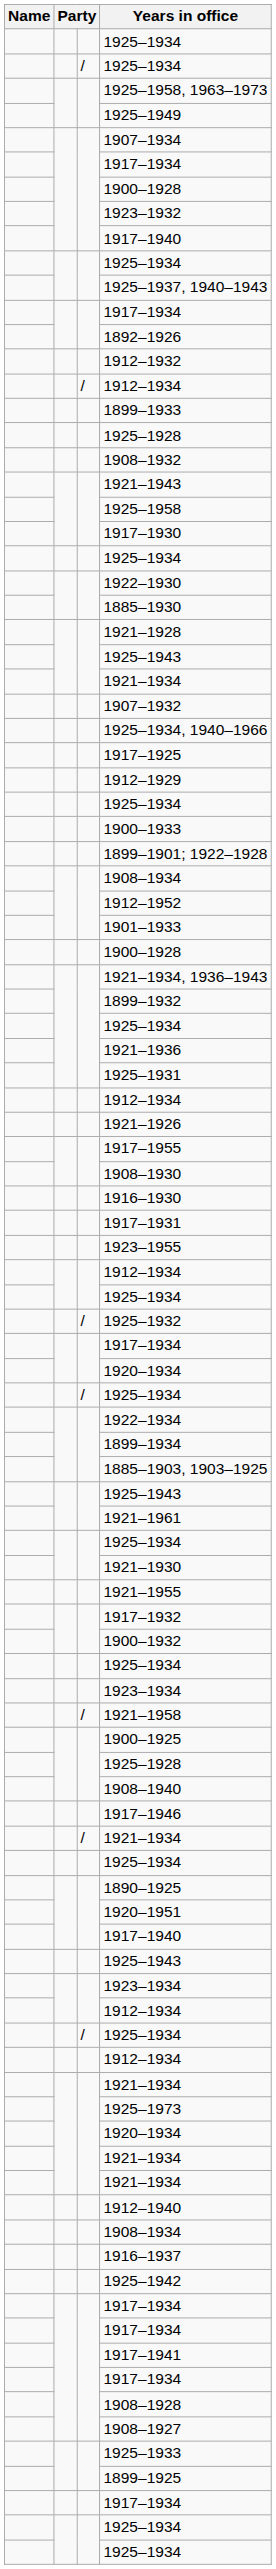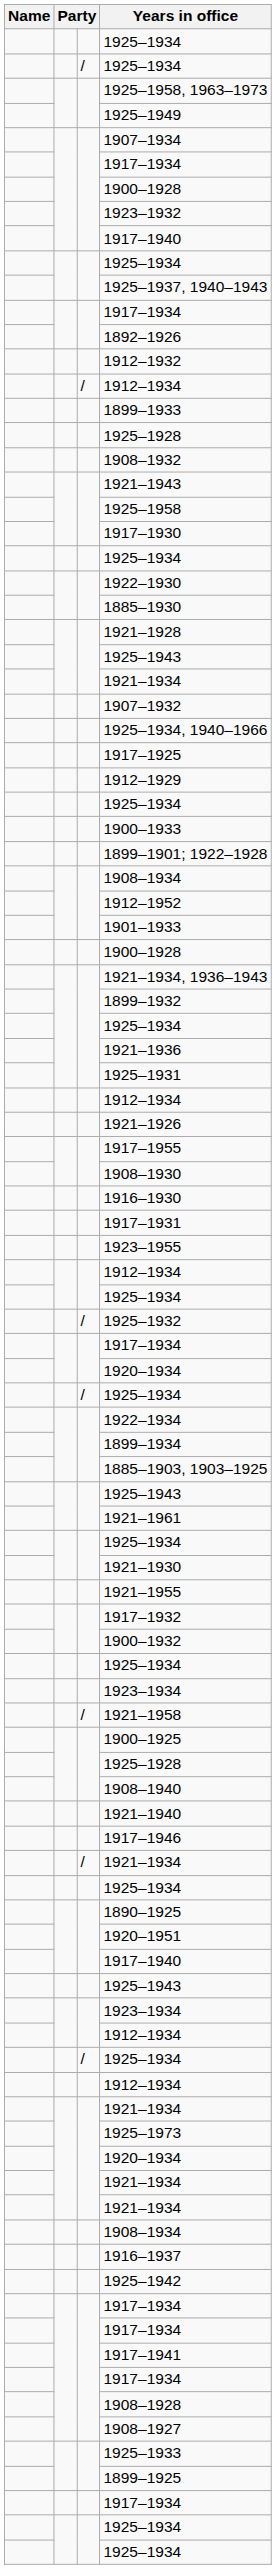 <table class="wikitable sortable">
 <tr>
 <th>Name</th>
 <th colspan=2>Party</th>
 <th>Years in office</th>
 </tr>
 <tr>
 <td></td>
 <td> </td>
 <td></td>
 <td>1925–1934</td>
 </tr>
 <tr>
 <td></td>
 <td> </td>
 <td> / </td>
 <td>1925–1934</td>
 </tr>
 <tr>
 <td></td>
 <td rowspan="2" > </td>
 <td rowspan="2"></td>
 <td>1925–1958, 1963–1973</td>
 </tr>
 <tr>
 <td></td>
 <td>1925–1949</td>
 </tr>
 <tr>
 <td></td>
 <td rowspan="5" > </td>
 <td rowspan="5"></td>
 <td>1907–1934</td>
 </tr>
 <tr>
 <td></td>
 <td>1917–1934</td>
 </tr>
 <tr>
 <td></td>
 <td>1900–1928</td>
 </tr>
 <tr>
 <td></td>
 <td>1923–1932</td>
 </tr>
 <tr>
 <td></td>
 <td>1917–1940</td>
 </tr>
 <tr>
 <td></td>
 <td rowspan="2" > </td>
 <td rowspan="2"></td>
 <td>1925–1934</td>
 </tr>
 <tr>
 <td></td>
 <td>1925–1937, 1940–1943</td>
 </tr>
 <tr>
 <td></td>
 <td rowspan="2" > </td>
 <td rowspan="2"></td>
 <td>1917–1934</td>
 </tr>
 <tr>
 <td></td>
 <td>1892–1926</td>
 </tr>
 <tr>
 <td></td>
 <td> </td>
 <td></td>
 <td>1912–1932</td>
 </tr>
 <tr>
 <td></td>
 <td> </td>
 <td> / </td>
 <td>1912–1934</td>
 </tr>
 <tr>
 <td></td>
 <td> </td>
 <td></td>
 <td>1899–1933</td>
 </tr>
 <tr>
 <td></td>
 <td> </td>
 <td></td>
 <td>1925–1928</td>
 </tr>
 <tr>
 <td></td>
 <td> </td>
 <td></td>
 <td>1908–1932</td>
 </tr>
 <tr>
 <td></td>
 <td rowspan="3" > </td>
 <td rowspan="3"></td>
 <td>1921–1943</td>
 </tr>
 <tr>
 <td></td>
 <td>1925–1958</td>
 </tr>
 <tr>
 <td></td>
 <td>1917–1930</td>
 </tr>
 <tr>
 <td></td>
 <td> </td>
 <td></td>
 <td>1925–1934</td>
 </tr>
 <tr>
 <td></td>
 <td rowspan="2" > </td>
 <td rowspan="2"></td>
 <td>1922–1930</td>
 </tr>
 <tr>
 <td></td>
 <td>1885–1930</td>
 </tr>
 <tr>
 <td></td>
 <td rowspan="3" > </td>
 <td rowspan="3"></td>
 <td>1921–1928</td>
 </tr>
 <tr>
 <td></td>
 <td>1925–1943</td>
 </tr>
 <tr>
 <td></td>
 <td>1921–1934</td>
 </tr>
 <tr>
 <td></td>
 <td> </td>
 <td></td>
 <td>1907–1932</td>
 </tr>
 <tr>
 <td></td>
 <td> </td>
 <td></td>
 <td>1925–1934, 1940–1966</td>
 </tr>
 <tr>
 <td></td>
 <td> </td>
 <td></td>
 <td>1917–1925</td>
 </tr>
 <tr>
 <td></td>
 <td> </td>
 <td></td>
 <td>1912–1929</td>
 </tr>
 <tr>
 <td></td>
 <td> </td>
 <td></td>
 <td>1925–1934</td>
 </tr>
 <tr>
 <td></td>
 <td> </td>
 <td></td>
 <td>1900–1933</td>
 </tr>
 <tr>
 <td></td>
 <td> </td>
 <td></td>
 <td>1899–1901; 1922–1928</td>
 </tr>
 <tr>
 <td></td>
 <td rowspan="3" > </td>
 <td rowspan="3"></td>
 <td>1908–1934</td>
 </tr>
 <tr>
 <td></td>
 <td>1912–1952</td>
 </tr>
 <tr>
 <td></td>
 <td>1901–1933</td>
 </tr>
 <tr>
 <td></td>
 <td> </td>
 <td></td>
 <td>1900–1928</td>
 </tr>
 <tr>
 <td></td>
 <td rowspan="5" > </td>
 <td rowspan="5"></td>
 <td>1921–1934, 1936–1943</td>
 </tr>
 <tr>
 <td></td>
 <td>1899–1932</td>
 </tr>
 <tr>
 <td></td>
 <td>1925–1934</td>
 </tr>
 <tr>
 <td></td>
 <td>1921–1936</td>
 </tr>
 <tr>
 <td></td>
 <td>1925–1931</td>
 </tr>
 <tr>
 <td></td>
 <td> </td>
 <td></td>
 <td>1912–1934</td>
 </tr>
 <tr>
 <td></td>
 <td> </td>
 <td></td>
 <td>1921–1926</td>
 </tr>
 <tr>
 <td></td>
 <td rowspan="2" > </td>
 <td rowspan="2"></td>
 <td>1917–1955</td>
 </tr>
 <tr>
 <td></td>
 <td>1908–1930</td>
 </tr>
 <tr>
 <td></td>
 <td> </td>
 <td></td>
 <td>1916–1930</td>
 </tr>
 <tr>
 <td></td>
 <td> </td>
 <td></td>
 <td>1917–1931</td>
 </tr>
 <tr>
 <td></td>
 <td> </td>
 <td></td>
 <td>1923–1955</td>
 </tr>
 <tr>
 <td></td>
 <td rowspan="2" > </td>
 <td rowspan="2"></td>
 <td>1912–1934</td>
 </tr>
 <tr>
 <td></td>
 <td>1925–1934</td>
 </tr>
 <tr>
 <td></td>
 <td> </td>
 <td> / </td>
 <td>1925–1932</td>
 </tr>
 <tr>
 <td></td>
 <td rowspan="2" > </td>
 <td rowspan="2"></td>
 <td>1917–1934</td>
 </tr>
 <tr>
 <td></td>
 <td>1920–1934</td>
 </tr>
 <tr>
 <td></td>
 <td> </td>
 <td> / </td>
 <td>1925–1934</td>
 </tr>
 <tr>
 <td></td>
 <td rowspan="3" > </td>
 <td rowspan="3"></td>
 <td>1922–1934</td>
 </tr>
 <tr>
 <td></td>
 <td>1899–1934</td>
 </tr>
 <tr>
 <td></td>
 <td>1885–1903, 1903–1925</td>
 </tr>
 <tr>
 <td></td>
 <td rowspan="2" > </td>
 <td rowspan="2"></td>
 <td>1925–1943</td>
 </tr>
 <tr>
 <td></td>
 <td>1921–1961</td>
 </tr>
 <tr>
 <td></td>
 <td rowspan="2" > </td>
 <td rowspan="2"></td>
 <td>1925–1934</td>
 </tr>
 <tr>
 <td></td>
 <td>1921–1930</td>
 </tr>
 <tr>
 <td></td>
 <td> </td>
 <td></td>
 <td>1921–1955</td>
 </tr>
 <tr>
 <td></td>
 <td rowspan="2" > </td>
 <td rowspan="2"></td>
 <td>1917–1932</td>
 </tr>
 <tr>
 <td></td>
 <td>1900–1932</td>
 </tr>
 <tr>
 <td></td>
 <td> </td>
 <td></td>
 <td>1925–1934</td>
 </tr>
 <tr>
 <td></td>
 <td> </td>
 <td></td>
 <td>1923–1934</td>
 </tr>
 <tr>
 <td></td>
 <td> </td>
 <td> / </td>
 <td>1921–1958</td>
 </tr>
 <tr>
 <td></td>
 <td rowspan="3" > </td>
 <td rowspan="3"></td>
 <td>1900–1925</td>
 </tr>
 <tr>
 <td></td>
 <td>1925–1928</td>
 </tr>
 <tr>
 <td></td>
 <td>1908–1940</td>
 </tr>
 <tr>
 <td></td>
 <td> </td>
 <td></td>
+<td>1921–1940</td>
+</tr>
+<tr>
+<td></td>
+<td> </td>
+<td></td>
 <td>1917–1946</td>
 </tr>
 <tr>
 <td></td>
 <td> </td>
 <td> / </td>
 <td>1921–1934</td>
 </tr>
 <tr>
 <td></td>
 <td> </td>
 <td></td>
 <td>1925–1934</td>
 </tr>
 <tr>
 <td></td>
 <td rowspan="3" > </td>
 <td rowspan="3"></td>
 <td>1890–1925</td>
 </tr>
 <tr>
 <td></td>
 <td>1920–1951</td>
 </tr>
 <tr>
 <td></td>
 <td>1917–1940</td>
 </tr>
 <tr>
 <td></td>
 <td> </td>
 <td></td>
 <td>1925–1943</td>
 </tr>
 <tr>
 <td></td>
 <td rowspan="2" > </td>
 <td rowspan="2"></td>
 <td>1923–1934</td>
 </tr>
 <tr>
 <td></td>
 <td>1912–1934</td>
 </tr>
 <tr>
 <td></td>
 <td> </td>
 <td> / </td>
 <td>1925–1934</td>
 </tr>
 <tr>
 <td></td>
 <td> </td>
 <td></td>
 <td>1912–1934</td>
 </tr>
 <tr>
 <td></td>
 <td rowspan="5" > </td>
 <td rowspan="5"></td>
 <td>1921–1934</td>
 </tr>
 <tr>
 <td></td>
 <td>1925–1973</td>
 </tr>
 <tr>
 <td></td>
 <td>1920–1934</td>
 </tr>
 <tr>
 <td></td>
 <td>1921–1934</td>
 </tr>
 <tr>
 <td></td>
 <td>1921–1934</td>
 </tr>
 <tr>
 <td></td>
 <td> </td>
 <td></td>
-<td>1912–1940</td>
-</tr>
-<tr>
-<td></td>
-<td> </td>
-<td></td>
 <td>1908–1934</td>
 </tr>
 <tr>
 <td></td>
 <td> </td>
 <td></td>
 <td>1916–1937</td>
 </tr>
 <tr>
 <td></td>
 <td> </td>
 <td></td>
 <td>1925–1942</td>
 </tr>
 <tr>
 <td></td>
 <td rowspan="6" > </td>
 <td rowspan="6"></td>
 <td>1917–1934</td>
 </tr>
 <tr>
 <td></td>
 <td>1917–1934</td>
 </tr>
 <tr>
 <td></td>
 <td>1917–1941</td>
 </tr>
 <tr>
 <td></td>
 <td>1917–1934</td>
 </tr>
 <tr>
 <td></td>
 <td>1908–1928</td>
 </tr>
 <tr>
 <td></td>
 <td>1908–1927</td>
 </tr>
 <tr>
 <td></td>
 <td rowspan="2" > </td>
 <td rowspan="2"></td>
 <td>1925–1933</td>
 </tr>
 <tr>
 <td></td>
 <td>1899–1925</td>
 </tr>
 <tr>
 <td></td>
 <td> </td>
 <td></td>
 <td>1917–1934</td>
 </tr>
 <tr>
 <td></td>
 <td rowspan="2" > </td>
 <td rowspan="2"></td>
 <td>1925–1934</td>
 </tr>
 <tr>
 <td></td>
 <td>1925–1934</td>
 </tr>
 </table>
